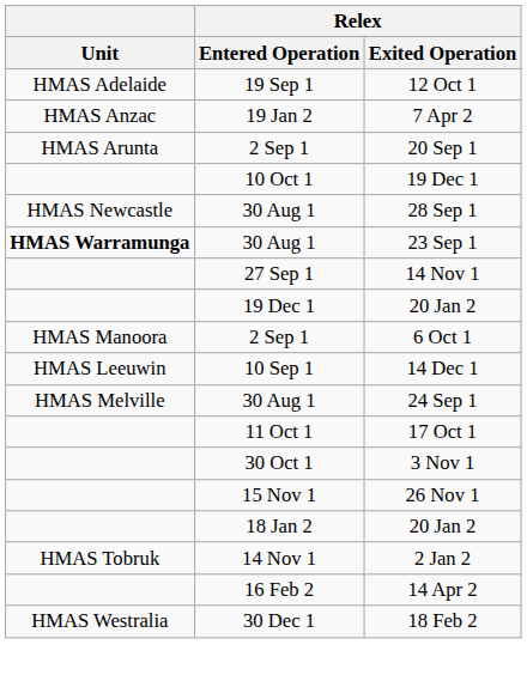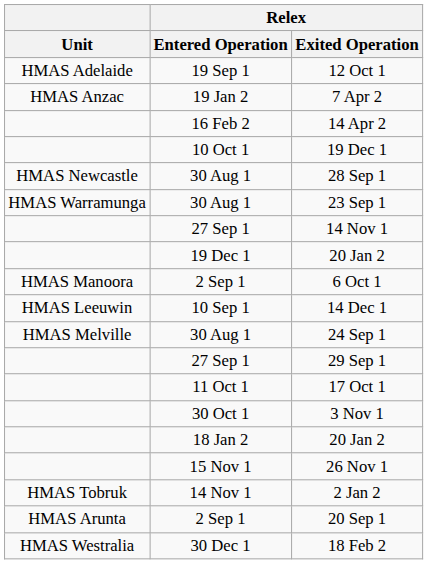 <table class="wikitable" style="text-align:center;" border="1">
 <tr>
 <th scope="col" colspan="1"></th>
 <th scope="col" colspan="2">Relex</th>
 </tr>
 <tr>
 <th>Unit</th>
 <th>Entered Operation</th>
 <th>Exited Operation</th>
 </tr>
 <tr>
 <td>HMAS Adelaide</td>
 <td>19 Sep 1</td>
 <td>12 Oct 1</td>
 </tr>
 <tr>
 <td>HMAS Anzac</td>
 <td>19 Jan 2</td>
 <td>7 Apr 2</td>
 </tr>
 <tr>
-<td>HMAS Arunta</td>
-<td>2 Sep 1</td>
-<td>20 Sep 1</td>
+<td></td>
+<td>16 Feb 2</td>
+<td>14 Apr 2</td>
 </tr>
 <tr>
 <td></td>
 <td>10 Oct 1</td>
 <td>19 Dec 1</td>
 </tr>
 <tr>
 <td>HMAS Newcastle</td>
 <td>30 Aug 1</td>
 <td>28 Sep 1</td>
 </tr>
 <tr>
-<td><strong>HMAS Warramunga</strong></td>
+<td>HMAS Warramunga</td>
 <td>30 Aug 1</td>
 <td>23 Sep 1</td>
 </tr>
 <tr>
 <td></td>
 <td>27 Sep 1</td>
 <td>14 Nov 1</td>
 </tr>
 <tr>
 <td></td>
 <td>19 Dec 1</td>
 <td>20 Jan 2</td>
 </tr>
 <tr>
 <td>HMAS Manoora</td>
 <td>2 Sep 1</td>
 <td>6 Oct 1</td>
 </tr>
 <tr>
 <td>HMAS Leeuwin</td>
 <td>10 Sep 1</td>
 <td>14 Dec 1</td>
 </tr>
 <tr>
 <td>HMAS Melville</td>
 <td>30 Aug 1</td>
 <td>24 Sep 1</td>
 </tr>
 <tr>
 <td></td>
+<td>27 Sep 1</td>
+<td>29 Sep 1</td>
+</tr>
+<tr>
+<td></td>
 <td>11 Oct 1</td>
 <td>17 Oct 1</td>
 </tr>
 <tr>
 <td></td>
 <td>30 Oct 1</td>
 <td>3 Nov 1</td>
 </tr>
 <tr>
 <td></td>
-<td>15 Nov 1</td>
-<td>26 Nov 1</td>
+<td>18 Jan 2</td>
+<td>20 Jan 2</td>
 </tr>
 <tr>
 <td></td>
-<td>18 Jan 2</td>
-<td>20 Jan 2</td>
+<td>15 Nov 1</td>
+<td>26 Nov 1</td>
 </tr>
 <tr>
 <td>HMAS Tobruk</td>
 <td>14 Nov 1</td>
 <td>2 Jan 2</td>
 </tr>
 <tr>
-<td></td>
-<td>16 Feb 2</td>
-<td>14 Apr 2</td>
+<td>HMAS Arunta</td>
+<td>2 Sep 1</td>
+<td>20 Sep 1</td>
 </tr>
 <tr>
 <td>HMAS Westralia</td>
 <td>30 Dec 1</td>
 <td>18 Feb 2</td>
 </tr>
 </table>
